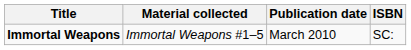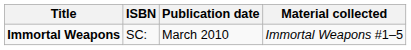 <table class="wikitable">
 <tr>
 <th>Title</th>
+<th>ISBN</th>
+<th>Publication date</th>
 <th>Material collected</th>
-<th>Publication date</th>
-<th>ISBN</th>
 </tr>
 <tr>
 <td><strong>Immortal Weapons</strong></td>
+<td>SC: </td>
+<td>March 2010</td>
 <td><em>Immortal Weapons</em> #1–5</td>
-<td>March 2010</td>
-<td>SC: </td>
 </tr>
 </table>
